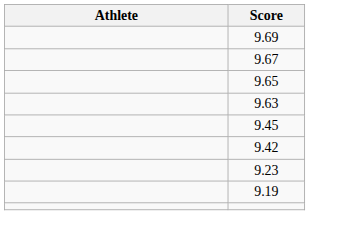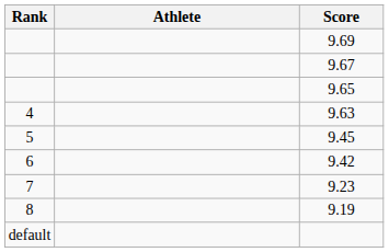 <table class=wikitable style="text-align:center">
 <tr>
+<th width=40>Rank</th>
 <th width=250>Athlete</th>
 <th width=80>Score</th>
 </tr>
 <tr>
+<td></td>
 <td align=left></td>
 <td>9.69</td>
 </tr>
 <tr>
+<td></td>
 <td align=left></td>
 <td>9.67</td>
 </tr>
 <tr>
+<td></td>
 <td align=left></td>
 <td>9.65</td>
 </tr>
 <tr>
+<td>4</td>
 <td align=left></td>
 <td>9.63</td>
 </tr>
 <tr>
+<td>5</td>
 <td align=left></td>
 <td>9.45</td>
 </tr>
 <tr>
+<td>6</td>
 <td align=left></td>
 <td>9.42</td>
 </tr>
 <tr>
+<td>7</td>
 <td align=left></td>
 <td>9.23</td>
 </tr>
 <tr>
+<td>8</td>
 <td align=left></td>
 <td>9.19</td>
 </tr>
 <tr>
+<td>default</td>
 <td align=left></td>
 <td></td>
 </tr>
 </table>
